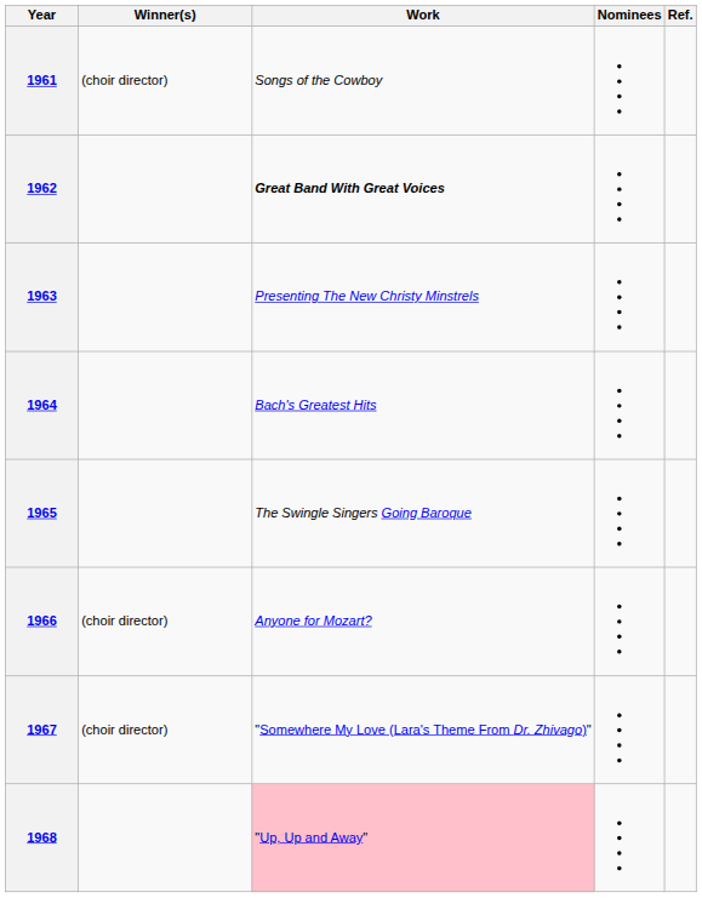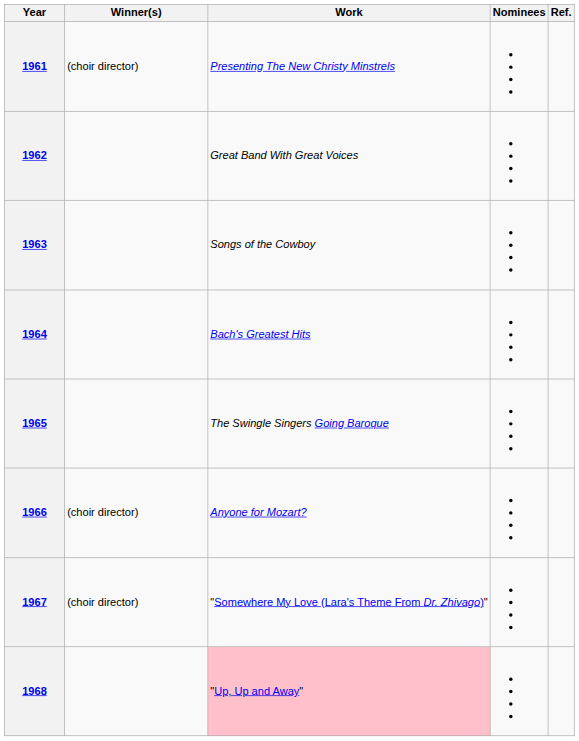 <table class="wikitable sortable">
 <tr>
 <th scope="col" style="width:5em;">Year</th>
 <th scope="col" style="width:200px;">Winner(s)</th>
 <th scope="col">Work</th>
 <th scope="col" class="unsortable">Nominees</th>
 <th scope="col" class="unsortable">Ref.</th>
 </tr>
 <tr>
 <th scope=><a href='#'>1961</a></th>
 <td> (choir director)<br></td>
-<td><em>Songs of the Cowboy</em></td>
+<td><em><a href='#'>Presenting The New Christy Minstrels</a></em></td>
 <td><br><ul><li></li><li></li><li></li><li></li></ul></td>
 <td style="text-align:center;"></td>
 </tr>
 <tr>
 <th scope=><a href='#'>1962</a></th>
 <td><br></td>
-<td><strong><em>Great Band With Great Voices</em></strong></td>
+<td><em>Great Band With Great Voices</em></td>
 <td><br><ul><li></li><li></li><li></li><li></li></ul></td>
 <td style="text-align:center;"></td>
 </tr>
 <tr>
 <th scope=><a href='#'>1963</a></th>
 <td></td>
-<td><em><a href='#'>Presenting The New Christy Minstrels</a></em></td>
+<td><em>Songs of the Cowboy</em></td>
 <td><br><ul><li></li><li></li><li></li><li></li></ul></td>
 <td style="text-align:center;"></td>
 </tr>
 <tr>
 <th scope=><a href='#'>1964</a></th>
 <td></td>
 <td><em><a href='#'>Bach's Greatest Hits</a></em></td>
 <td><br><ul><li></li><li></li><li></li><li></li></ul></td>
 <td style="text-align:center;"></td>
 </tr>
 <tr>
 <th scope=><a href='#'>1965</a></th>
 <td></td>
 <td><em>The Swingle Singers <a href='#'>Going Baroque</a></em></td>
 <td><br><ul><li></li><li></li><li></li><li></li></ul></td>
 <td style="text-align:center;"></td>
 </tr>
 <tr>
 <th scope=><a href='#'>1966</a></th>
 <td> (choir director)<br></td>
 <td><em><a href='#'>Anyone for Mozart?</a></em></td>
 <td><br><ul><li></li><li></li><li></li><li></li></ul></td>
 <td style="text-align:center;"></td>
 </tr>
 <tr>
 <th scope=><a href='#'>1967</a></th>
 <td> (choir director)<br></td>
 <td>"<a href='#'>Somewhere My Love (Lara's Theme From <em>Dr. Zhivago</em>)</a>"</td>
 <td><br><ul><li></li><li></li><li></li><li></li></ul></td>
 <td style="text-align:center;"></td>
 </tr>
 <tr>
 <th scope=><a href='#'>1968</a></th>
 <td></td>
 <td style="background: pink;">"<a href='#'>Up, Up and Away</a>"</td>
 <td><br><ul><li></li><li></li><li></li><li></li></ul></td>
 <td style="text-align:center;"></td>
 </tr>
 </table>
